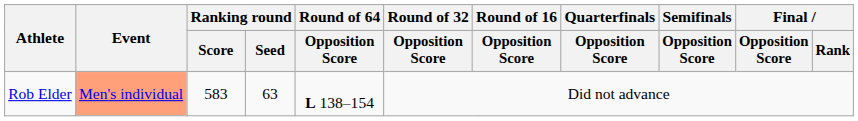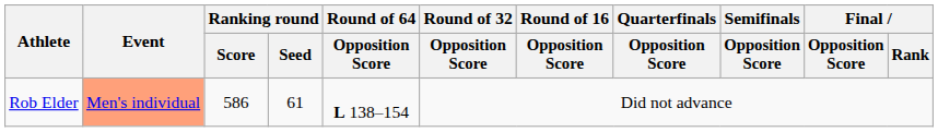 <table class="wikitable" style="font-size:90%">
 <tr>
 <th rowspan="2">Athlete</th>
 <th rowspan="2">Event</th>
 <th colspan="2">Ranking round</th>
 <th>Round of 64</th>
 <th>Round of 32</th>
 <th>Round of 16</th>
 <th>Quarterfinals</th>
 <th>Semifinals</th>
 <th colspan="2">Final / </th>
 </tr>
 <tr style="font-size:95%">
 <th>Score</th>
 <th>Seed</th>
 <th>Opposition<br>Score</th>
 <th>Opposition<br>Score</th>
 <th>Opposition<br>Score</th>
 <th>Opposition<br>Score</th>
 <th>Opposition<br>Score</th>
 <th>Opposition<br>Score</th>
 <th>Rank</th>
 </tr>
 <tr align=center>
 <td align=left><a href='#'>Rob Elder</a></td>
 <td align=left style="background: lightsalmon;"><a href='#'>Men's individual</a></td>
-<td>583</td>
-<td>63</td>
+<td>586</td>
+<td>61</td>
 <td><br><strong>L</strong> 138–154</td>
 <td colspan=6>Did not advance</td>
 </tr>
 </table>
